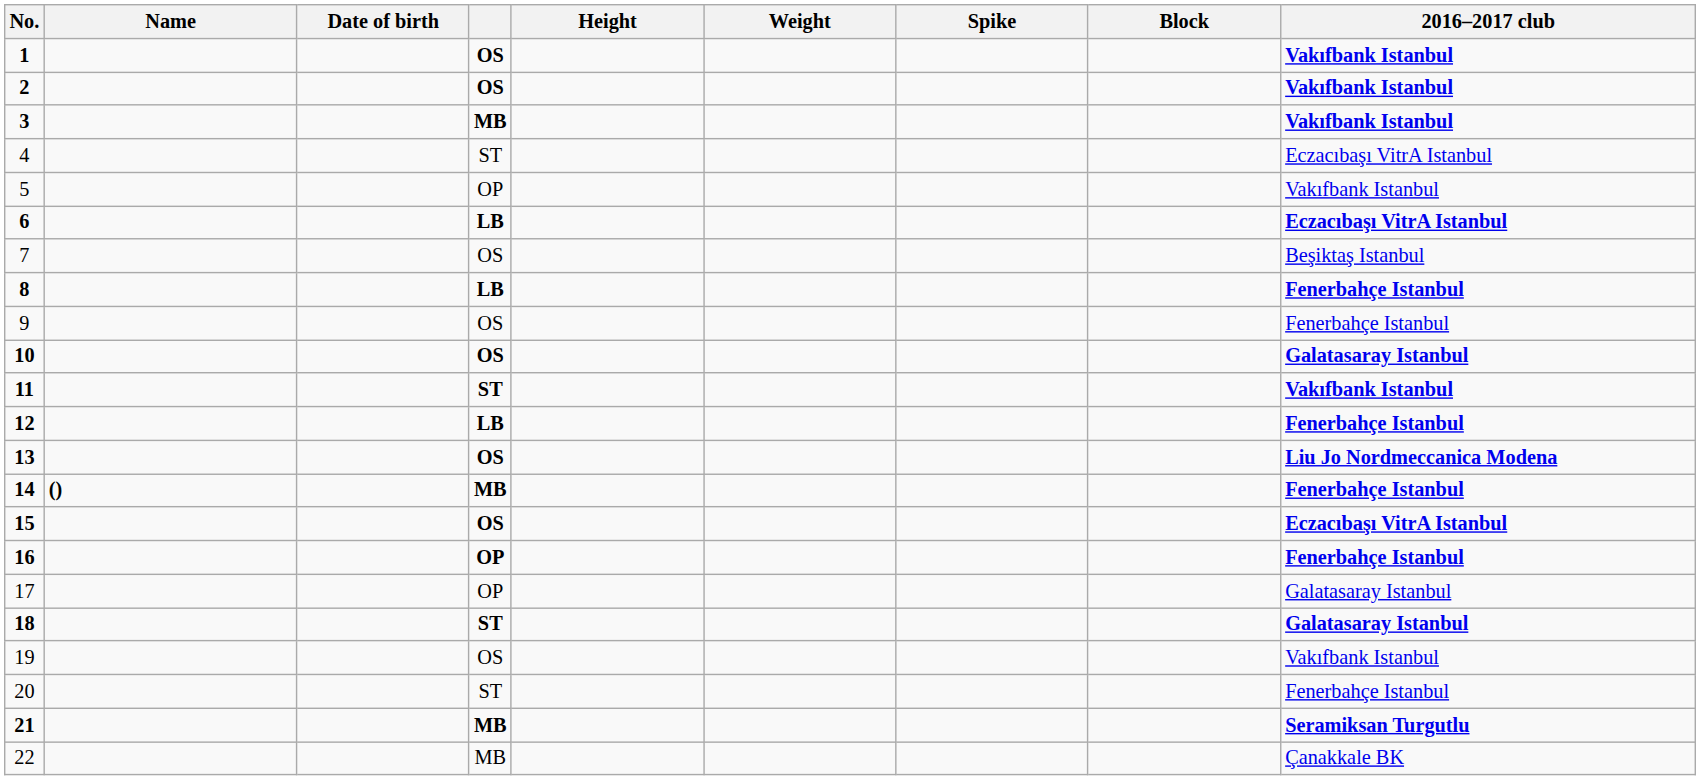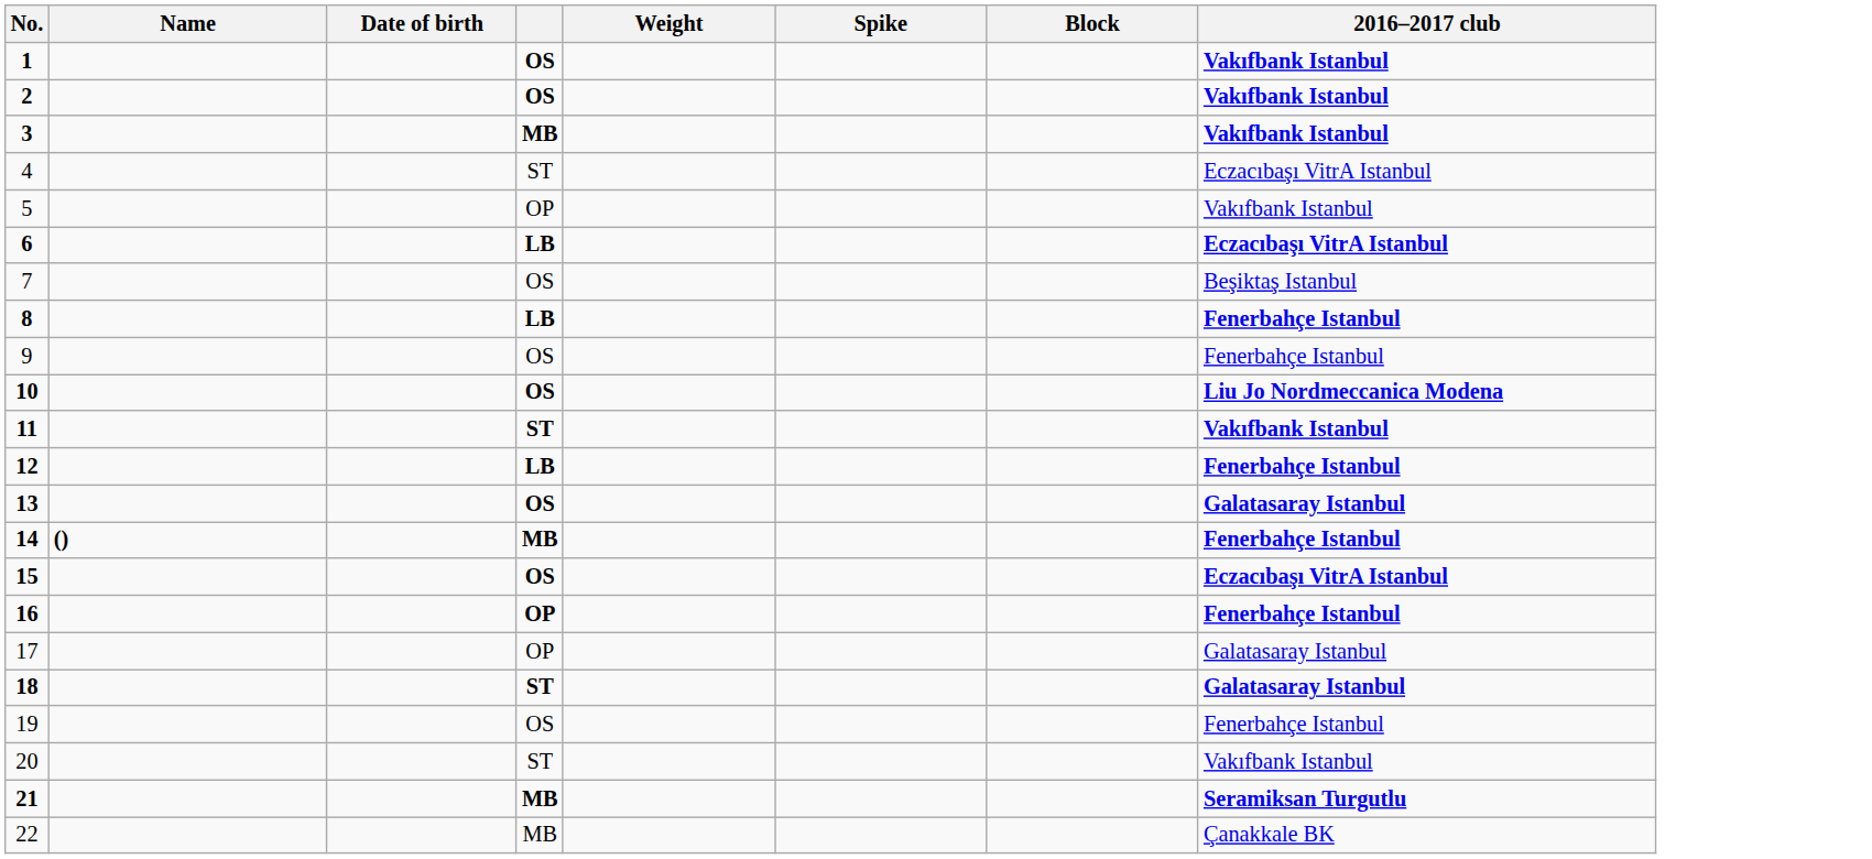 <table class="wikitable sortable" style="font-size:90%; text-align:center;">
 <tr>
 <th>No.</th>
 <th style="width:12em">Name</th>
 <th style="width:8em">Date of birth</th>
 <th></th>
-<th style="width:9em">Height</th>
 <th style="width:9em">Weight</th>
 <th style="width:9em">Spike</th>
 <th style="width:9em">Block</th>
 <th style="width:20em">2016–2017 club</th>
 </tr>
 <tr style="font-weight:bold;">
 <td>1</td>
 <td align=left></td>
 <td align=right></td>
 <td>OS</td>
 <td></td>
 <td></td>
 <td></td>
-<td></td>
 <td align=left> <a href='#'>Vakıfbank Istanbul</a></td>
 </tr>
 <tr style="font-weight:bold;">
 <td>2</td>
 <td align=left></td>
 <td align=right></td>
 <td>OS</td>
-<td></td>
 <td></td>
 <td></td>
 <td></td>
 <td align=left> <a href='#'>Vakıfbank Istanbul</a></td>
 </tr>
 <tr style="font-weight:bold;">
 <td>3</td>
 <td align=left></td>
 <td align=right></td>
 <td>MB</td>
 <td></td>
 <td></td>
 <td></td>
-<td></td>
 <td align=left> <a href='#'>Vakıfbank Istanbul</a></td>
 </tr>
 <tr>
 <td>4</td>
 <td align=left></td>
 <td align=right></td>
 <td>ST</td>
-<td></td>
 <td></td>
 <td></td>
 <td></td>
 <td align=left> <a href='#'>Eczacıbaşı VitrA Istanbul</a></td>
 </tr>
 <tr>
 <td>5</td>
 <td align=left></td>
 <td align=right></td>
 <td>OP</td>
 <td></td>
 <td></td>
 <td></td>
-<td></td>
 <td align=left> <a href='#'>Vakıfbank Istanbul</a></td>
 </tr>
 <tr style="font-weight:bold;">
 <td>6</td>
 <td align=left></td>
 <td align=right></td>
 <td>LB</td>
-<td></td>
 <td></td>
 <td></td>
 <td></td>
 <td align=left> <a href='#'>Eczacıbaşı VitrA Istanbul</a></td>
 </tr>
 <tr>
 <td>7</td>
 <td align=left></td>
 <td align=right></td>
 <td>OS</td>
 <td></td>
 <td></td>
 <td></td>
-<td></td>
 <td align=left> <a href='#'>Beşiktaş Istanbul</a></td>
 </tr>
 <tr style="font-weight:bold;">
 <td>8</td>
 <td align=left></td>
 <td align=right></td>
 <td>LB</td>
-<td></td>
 <td></td>
 <td></td>
 <td></td>
 <td align=left> <a href='#'>Fenerbahçe Istanbul</a></td>
 </tr>
 <tr>
 <td>9</td>
 <td align=left></td>
 <td align=right></td>
 <td>OS</td>
 <td></td>
 <td></td>
 <td></td>
-<td></td>
 <td align=left> <a href='#'>Fenerbahçe Istanbul</a></td>
 </tr>
 <tr style="font-weight:bold;">
 <td>10</td>
 <td align=left></td>
 <td align=right></td>
 <td>OS</td>
 <td></td>
 <td></td>
 <td></td>
-<td></td>
-<td align=left> <a href='#'>Galatasaray Istanbul</a></td>
+<td align=left> <a href='#'>Liu Jo Nordmeccanica Modena</a></td>
 </tr>
 <tr style="font-weight:bold;">
 <td>11</td>
 <td align=left></td>
 <td align=right></td>
 <td>ST</td>
-<td></td>
 <td></td>
 <td></td>
 <td></td>
 <td align=left> <a href='#'>Vakıfbank Istanbul</a></td>
 </tr>
 <tr style="font-weight:bold;">
 <td>12</td>
 <td align=left></td>
 <td align=right></td>
 <td>LB</td>
 <td></td>
 <td></td>
 <td></td>
-<td></td>
 <td align=left> <a href='#'>Fenerbahçe Istanbul</a></td>
 </tr>
 <tr style="font-weight:bold;">
 <td>13</td>
 <td align=left></td>
 <td align=right></td>
 <td>OS</td>
 <td></td>
 <td></td>
 <td></td>
-<td></td>
-<td align=left> <a href='#'>Liu Jo Nordmeccanica Modena</a></td>
+<td align=left> <a href='#'>Galatasaray Istanbul</a></td>
 </tr>
 <tr style="font-weight:bold;">
 <td>14</td>
 <td align=left> ()</td>
 <td align=right></td>
 <td>MB</td>
-<td></td>
 <td></td>
 <td></td>
 <td></td>
 <td align=left> <a href='#'>Fenerbahçe Istanbul</a></td>
 </tr>
 <tr style="font-weight:bold;">
 <td>15</td>
 <td align=left></td>
 <td align=right></td>
 <td>OS</td>
 <td></td>
 <td></td>
 <td></td>
-<td></td>
 <td align=left> <a href='#'>Eczacıbaşı VitrA Istanbul</a></td>
 </tr>
 <tr style="font-weight:bold;">
 <td>16</td>
 <td align=left></td>
 <td align=right></td>
 <td>OP</td>
-<td></td>
 <td></td>
 <td></td>
 <td></td>
 <td align=left> <a href='#'>Fenerbahçe Istanbul</a></td>
 </tr>
 <tr>
 <td>17</td>
 <td align=left></td>
 <td align=right></td>
 <td>OP</td>
 <td></td>
 <td></td>
 <td></td>
-<td></td>
 <td align=left> <a href='#'>Galatasaray Istanbul</a></td>
 </tr>
 <tr style="font-weight:bold;">
 <td>18</td>
 <td align=left></td>
 <td align=right></td>
 <td>ST</td>
-<td></td>
 <td></td>
 <td></td>
 <td></td>
 <td align=left> <a href='#'>Galatasaray Istanbul</a></td>
 </tr>
 <tr>
 <td>19</td>
 <td align=left></td>
 <td align=right></td>
 <td>OS</td>
 <td></td>
 <td></td>
 <td></td>
-<td></td>
-<td align=left> <a href='#'>Vakıfbank Istanbul</a></td>
+<td align=left> <a href='#'>Fenerbahçe Istanbul</a></td>
 </tr>
 <tr>
 <td>20</td>
 <td align=left></td>
 <td align=right></td>
 <td>ST</td>
 <td></td>
 <td></td>
 <td></td>
-<td></td>
-<td align=left> <a href='#'>Fenerbahçe Istanbul</a></td>
+<td align=left> <a href='#'>Vakıfbank Istanbul</a></td>
 </tr>
 <tr style="font-weight:bold;">
 <td>21</td>
 <td align=left></td>
 <td align=right></td>
 <td>MB</td>
-<td></td>
 <td></td>
 <td></td>
 <td></td>
 <td align=left> <a href='#'>Seramiksan Turgutlu</a></td>
 </tr>
 <tr>
 <td>22</td>
 <td align=left></td>
 <td align=right></td>
 <td>MB</td>
 <td></td>
 <td></td>
 <td></td>
-<td></td>
 <td align=left> <a href='#'>Çanakkale BK</a></td>
 </tr>
 </table>
